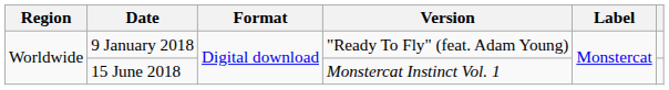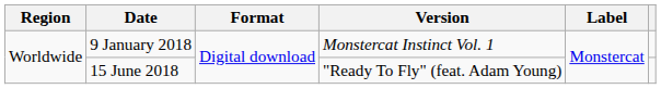 <table class="wikitable plainrowheaders">
 <tr>
 <th>Region</th>
 <th>Date</th>
 <th>Format</th>
 <th>Version</th>
 <th>Label</th>
 <th></th>
 </tr>
 <tr>
 <td rowspan="2" scope="row">Worldwide</td>
 <td>9 January 2018</td>
 <td rowspan="2"><a href='#'>Digital download</a></td>
-<td>"Ready To Fly" (feat. Adam Young)</td>
+<td><em>Monstercat Instinct Vol. 1</em></td>
 <td rowspan="2"><a href='#'>Monstercat</a></td>
 <td></td>
 </tr>
 <tr>
 <td>15 June 2018</td>
-<td><em>Monstercat Instinct Vol. 1</em></td>
+<td>"Ready To Fly" (feat. Adam Young)</td>
 <td></td>
 </tr>
 </table>
